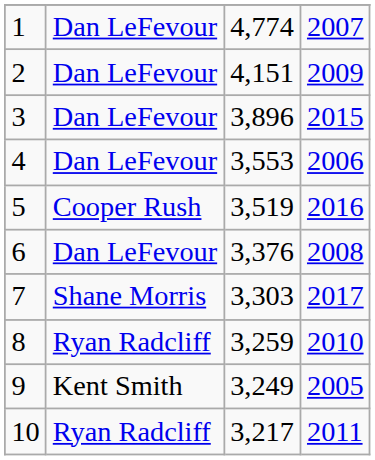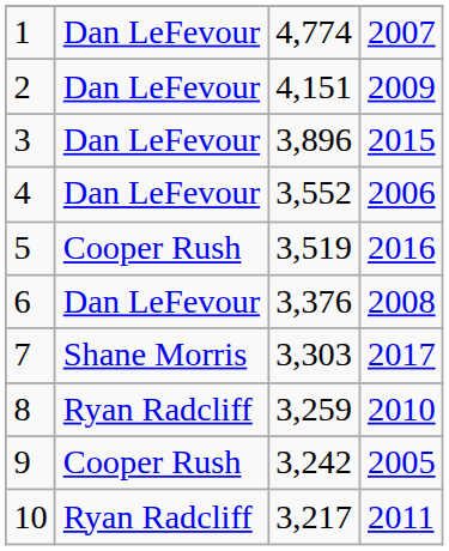 <table class="wikitable">
 <tr>
 </tr>
 <tr>
 <td>1</td>
 <td><a href='#'>Dan LeFevour</a></td>
 <td><abbr>4,774</abbr></td>
 <td><a href='#'>2007</a></td>
 </tr>
 <tr>
 <td>2</td>
 <td><a href='#'>Dan LeFevour</a></td>
 <td><abbr>4,151</abbr></td>
 <td><a href='#'>2009</a></td>
 </tr>
 <tr>
 <td>3</td>
 <td><a href='#'>Dan LeFevour</a></td>
 <td><abbr>3,896</abbr></td>
 <td><a href='#'>2015</a></td>
 </tr>
 <tr>
 <td>4</td>
 <td><a href='#'>Dan LeFevour</a></td>
-<td><abbr>3,553</abbr></td>
+<td><abbr>3,552</abbr></td>
 <td><a href='#'>2006</a></td>
 </tr>
 <tr>
 <td>5</td>
 <td><a href='#'>Cooper Rush</a></td>
 <td><abbr>3,519</abbr></td>
 <td><a href='#'>2016</a></td>
 </tr>
 <tr>
 <td>6</td>
 <td><a href='#'>Dan LeFevour</a></td>
 <td><abbr>3,376</abbr></td>
 <td><a href='#'>2008</a></td>
 </tr>
 <tr>
 <td>7</td>
 <td><a href='#'>Shane Morris</a></td>
 <td><abbr>3,303</abbr></td>
 <td><a href='#'>2017</a></td>
 </tr>
 <tr>
 <td>8</td>
 <td><a href='#'>Ryan Radcliff</a></td>
 <td><abbr>3,259</abbr></td>
 <td><a href='#'>2010</a></td>
 </tr>
 <tr>
 <td>9</td>
-<td>Kent Smith</td>
-<td><abbr>3,249</abbr></td>
+<td><a href='#'>Cooper Rush</a></td>
+<td><abbr>3,242</abbr></td>
 <td><a href='#'>2005</a></td>
 </tr>
 <tr>
 <td>10</td>
 <td><a href='#'>Ryan Radcliff</a></td>
 <td><abbr>3,217</abbr></td>
 <td><a href='#'>2011</a></td>
 </tr>
 </table>
